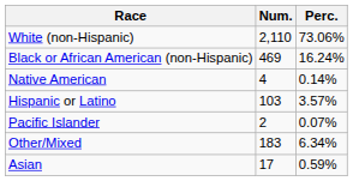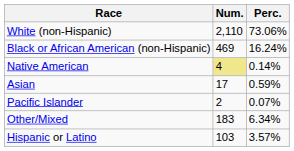 <table class="wikitable">
 <tr>
 <th>Race</th>
 <th>Num.</th>
 <th>Perc.</th>
 </tr>
 <tr>
 <td><a href='#'>White</a> (non-Hispanic)</td>
 <td>2,110</td>
 <td>73.06%</td>
 </tr>
 <tr>
 <td><a href='#'>Black or African American</a> (non-Hispanic)</td>
 <td>469</td>
 <td>16.24%</td>
 </tr>
 <tr>
 <td><a href='#'>Native American</a></td>
-<td>4</td>
+<td style="background: khaki;">4</td>
 <td>0.14%</td>
 </tr>
 <tr>
-<td><a href='#'>Hispanic</a> or <a href='#'>Latino</a></td>
-<td>103</td>
-<td>3.57%</td>
+<td><a href='#'>Asian</a></td>
+<td>17</td>
+<td>0.59%</td>
 </tr>
 <tr>
 <td><a href='#'>Pacific Islander</a></td>
 <td>2</td>
 <td>0.07%</td>
 </tr>
 <tr>
 <td><a href='#'>Other/Mixed</a></td>
 <td>183</td>
 <td>6.34%</td>
 </tr>
 <tr>
-<td><a href='#'>Asian</a></td>
-<td>17</td>
-<td>0.59%</td>
+<td><a href='#'>Hispanic</a> or <a href='#'>Latino</a></td>
+<td>103</td>
+<td>3.57%</td>
 </tr>
 </table>
